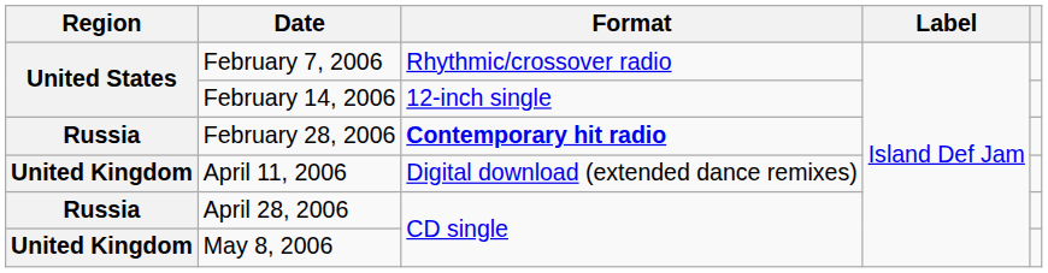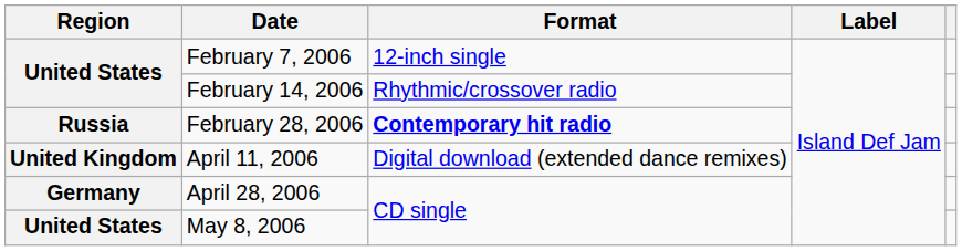 <table class="wikitable plainrowheaders">
 <tr>
 <th scope="col">Region</th>
 <th scope="col">Date</th>
 <th scope="col">Format</th>
 <th scope="col">Label</th>
 <th scope="col"></th>
 </tr>
 <tr>
 <th scope="row" rowspan="2">United States</th>
 <td>February 7, 2006</td>
-<td><a href='#'>Rhythmic/crossover radio</a></td>
+<td><a href='#'>12-inch single</a></td>
 <td rowspan="6"><a href='#'>Island Def Jam</a></td>
 <td></td>
 </tr>
 <tr>
 <td>February 14, 2006</td>
-<td><a href='#'>12-inch single</a></td>
+<td><a href='#'>Rhythmic/crossover radio</a></td>
 <td></td>
 </tr>
 <tr>
 <th scope="row">Russia</th>
 <td>February 28, 2006</td>
 <td><strong><a href='#'>Contemporary hit radio</a></strong></td>
 <td></td>
 </tr>
 <tr>
 <th scope="row">United Kingdom</th>
 <td>April 11, 2006</td>
 <td><a href='#'>Digital download</a> (extended dance remixes)</td>
 <td></td>
 </tr>
 <tr>
-<th scope="row">Russia</th>
+<th scope="row">Germany</th>
 <td>April 28, 2006</td>
 <td rowspan="2"><a href='#'>CD single</a></td>
 <td></td>
 </tr>
 <tr>
-<th scope="row">United Kingdom</th>
+<th scope="row">United States</th>
 <td>May 8, 2006</td>
 <td></td>
 </tr>
 </table>
